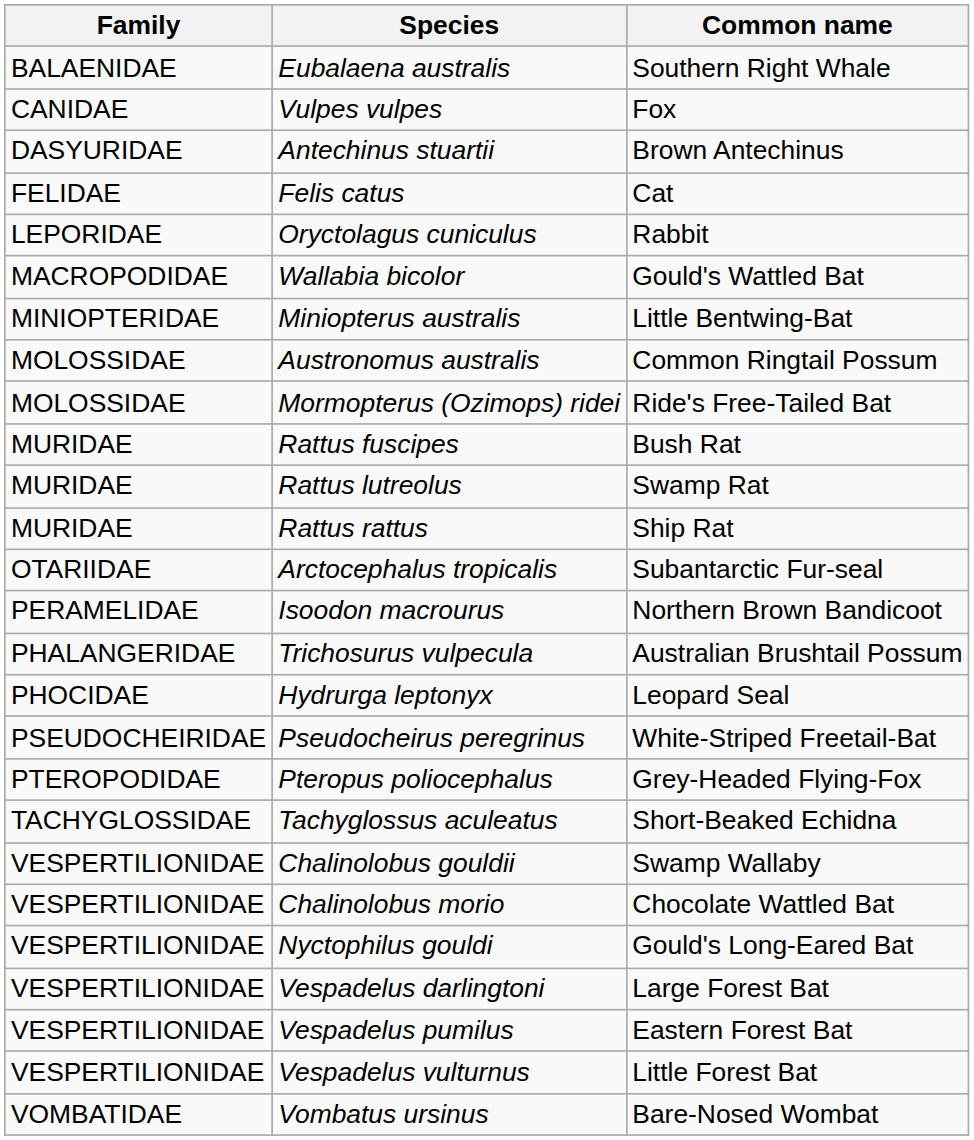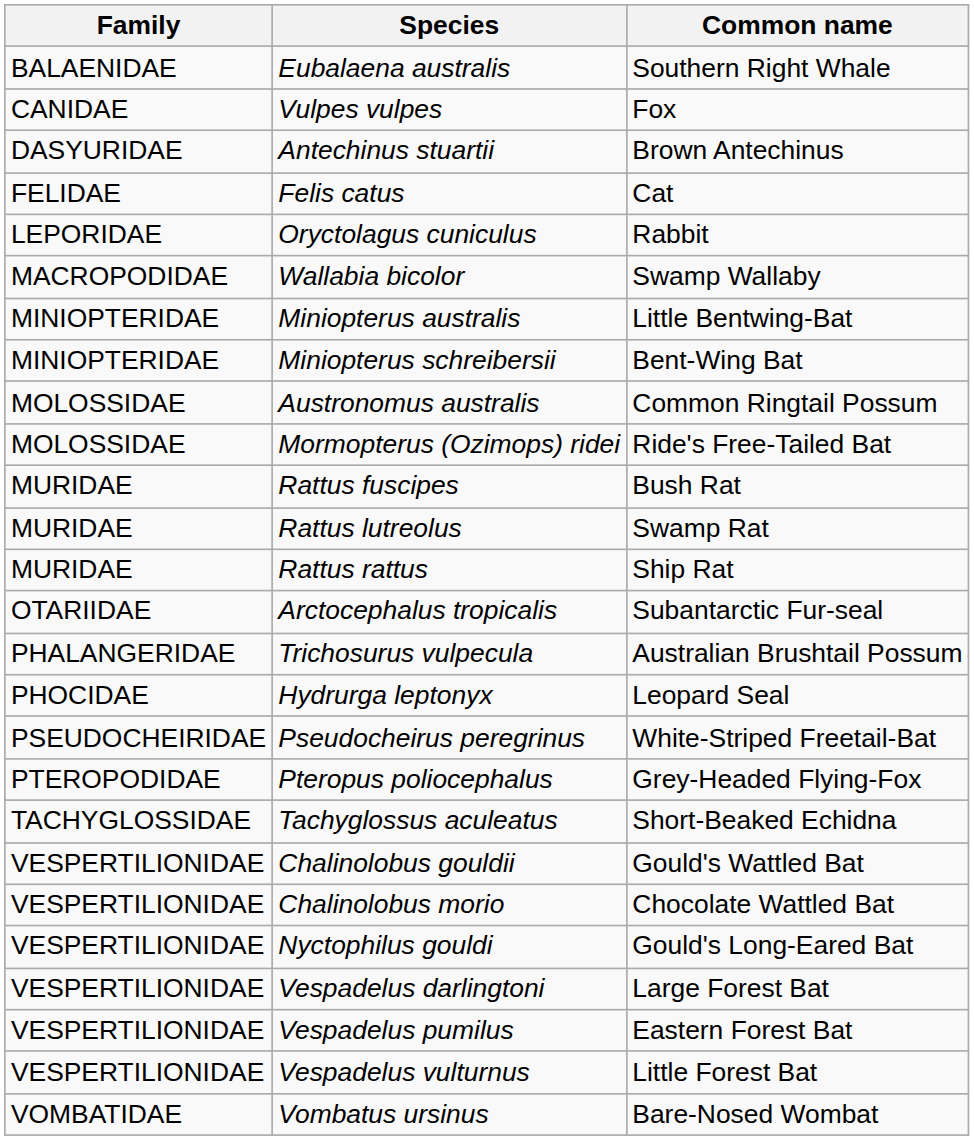 <table class="wikitable">
 <tr>
 <th>Family</th>
 <th>Species</th>
 <th>Common name</th>
 </tr>
 <tr>
 <td>BALAENIDAE</td>
 <td><em>Eubalaena australis</em></td>
 <td>Southern Right Whale</td>
 </tr>
 <tr>
 <td>CANIDAE</td>
 <td><em>Vulpes vulpes</em></td>
 <td>Fox</td>
 </tr>
 <tr>
 <td>DASYURIDAE</td>
 <td><em>Antechinus stuartii</em></td>
 <td>Brown Antechinus</td>
 </tr>
 <tr>
 <td>FELIDAE</td>
 <td><em>Felis catus</em></td>
 <td>Cat</td>
 </tr>
 <tr>
 <td>LEPORIDAE</td>
 <td><em>Oryctolagus cuniculus</em></td>
 <td>Rabbit</td>
 </tr>
 <tr>
 <td>MACROPODIDAE</td>
 <td><em>Wallabia bicolor</em></td>
-<td>Gould's Wattled Bat</td>
+<td>Swamp Wallaby</td>
 </tr>
 <tr>
 <td>MINIOPTERIDAE</td>
 <td><em>Miniopterus australis</em></td>
 <td>Little Bentwing-Bat</td>
+</tr>
+<tr>
+<td>MINIOPTERIDAE</td>
+<td><em>Miniopterus schreibersii</em></td>
+<td>Bent-Wing Bat</td>
 </tr>
 <tr>
 <td>MOLOSSIDAE</td>
 <td><em>Austronomus australis</em></td>
 <td>Common Ringtail Possum</td>
 </tr>
 <tr>
 <td>MOLOSSIDAE</td>
 <td><em>Mormopterus (Ozimops) ridei</em></td>
 <td>Ride's Free-Tailed Bat</td>
 </tr>
 <tr>
 <td>MURIDAE</td>
 <td><em>Rattus fuscipes</em></td>
 <td>Bush Rat</td>
 </tr>
 <tr>
 <td>MURIDAE</td>
 <td><em>Rattus lutreolus</em></td>
 <td>Swamp Rat</td>
 </tr>
 <tr>
 <td>MURIDAE</td>
 <td><em>Rattus rattus</em></td>
 <td>Ship Rat</td>
 </tr>
 <tr>
 <td>OTARIIDAE</td>
 <td><em>Arctocephalus tropicalis</em></td>
 <td>Subantarctic Fur-seal</td>
 </tr>
 <tr>
-<td>PERAMELIDAE</td>
-<td><em>Isoodon macrourus</em></td>
-<td>Northern Brown Bandicoot</td>
-</tr>
-<tr>
 <td>PHALANGERIDAE</td>
 <td><em>Trichosurus vulpecula</em></td>
 <td>Australian Brushtail Possum</td>
 </tr>
 <tr>
 <td>PHOCIDAE</td>
 <td><em>Hydrurga leptonyx</em></td>
 <td>Leopard Seal</td>
 </tr>
 <tr>
 <td>PSEUDOCHEIRIDAE</td>
 <td><em>Pseudocheirus peregrinus</em></td>
 <td>White-Striped Freetail-Bat</td>
 </tr>
 <tr>
 <td>PTEROPODIDAE</td>
 <td><em>Pteropus poliocephalus</em></td>
 <td>Grey-Headed Flying-Fox</td>
 </tr>
 <tr>
 <td>TACHYGLOSSIDAE</td>
 <td><em>Tachyglossus aculeatus</em></td>
 <td>Short-Beaked Echidna</td>
 </tr>
 <tr>
 <td>VESPERTILIONIDAE</td>
 <td><em>Chalinolobus gouldii</em></td>
-<td>Swamp Wallaby</td>
+<td>Gould's Wattled Bat</td>
 </tr>
 <tr>
 <td>VESPERTILIONIDAE</td>
 <td><em>Chalinolobus morio</em></td>
 <td>Chocolate Wattled Bat</td>
 </tr>
 <tr>
 <td>VESPERTILIONIDAE</td>
 <td><em>Nyctophilus gouldi</em></td>
 <td>Gould's Long-Eared Bat</td>
 </tr>
 <tr>
 <td>VESPERTILIONIDAE</td>
 <td><em>Vespadelus darlingtoni</em></td>
 <td>Large Forest Bat</td>
 </tr>
 <tr>
 <td>VESPERTILIONIDAE</td>
 <td><em>Vespadelus pumilus</em></td>
 <td>Eastern Forest Bat</td>
 </tr>
 <tr>
 <td>VESPERTILIONIDAE</td>
 <td><em>Vespadelus vulturnus</em></td>
 <td>Little Forest Bat</td>
 </tr>
 <tr>
 <td>VOMBATIDAE</td>
 <td><em>Vombatus ursinus</em></td>
 <td>Bare-Nosed Wombat</td>
 </tr>
 </table>
